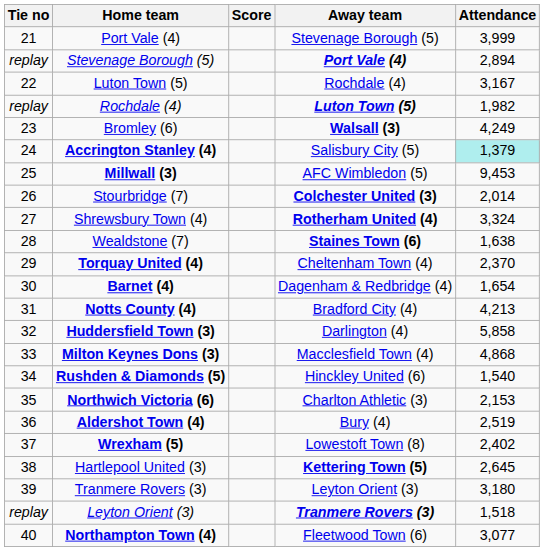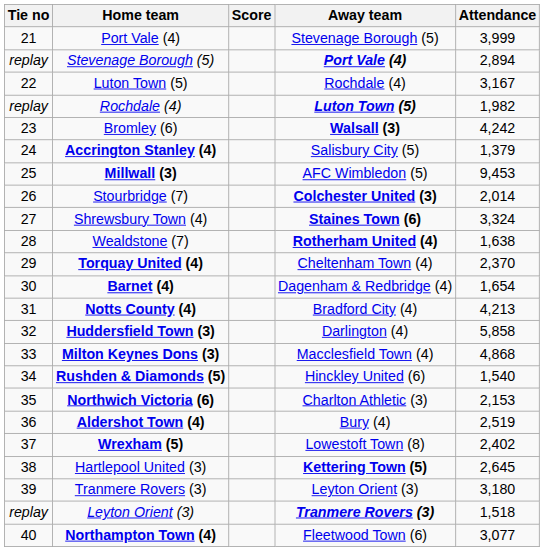 <table class="wikitable" style="text-align:center">
 <tr>
 <th>Tie no</th>
 <th>Home team</th>
 <th>Score</th>
 <th>Away team</th>
 <th>Attendance</th>
 </tr>
 <tr>
 <td>21</td>
 <td><a href='#'>Port Vale</a> (4)</td>
 <td></td>
 <td><a href='#'>Stevenage Borough</a> (5)</td>
 <td>3,999</td>
 </tr>
 <tr>
 <td><em>replay</em></td>
 <td><em><a href='#'>Stevenage Borough</a> (5)</em></td>
 <td></td>
 <td><strong><em><a href='#'>Port Vale</a> (4)</em></strong></td>
 <td>2,894</td>
 </tr>
 <tr>
 <td>22</td>
 <td><a href='#'>Luton Town</a> (5)</td>
 <td></td>
 <td><a href='#'>Rochdale</a> (4)</td>
 <td>3,167</td>
 </tr>
 <tr>
 <td><em>replay</em></td>
 <td><em><a href='#'>Rochdale</a> (4)</em></td>
 <td></td>
 <td><strong><em><a href='#'>Luton Town</a> (5)</em></strong></td>
 <td>1,982</td>
 </tr>
 <tr>
 <td>23</td>
 <td><a href='#'>Bromley</a> (6)</td>
 <td></td>
 <td><strong><a href='#'>Walsall</a> (3)</strong></td>
-<td>4,249</td>
+<td>4,242</td>
 </tr>
 <tr>
 <td>24</td>
 <td><strong><a href='#'>Accrington Stanley</a> (4)</strong></td>
 <td></td>
 <td><a href='#'>Salisbury City</a> (5)</td>
-<td style="background: paleturquoise;">1,379</td>
+<td>1,379</td>
 </tr>
 <tr>
 <td>25</td>
 <td><strong><a href='#'>Millwall</a> (3)</strong></td>
 <td></td>
 <td><a href='#'>AFC Wimbledon</a> (5)</td>
 <td>9,453</td>
 </tr>
 <tr>
 <td>26</td>
 <td><a href='#'>Stourbridge</a> (7)</td>
 <td></td>
 <td><strong><a href='#'>Colchester United</a> (3)</strong></td>
 <td>2,014</td>
 </tr>
 <tr>
 <td>27</td>
 <td><a href='#'>Shrewsbury Town</a> (4)</td>
 <td></td>
-<td><strong><a href='#'>Rotherham United</a> (4)</strong></td>
+<td><strong><a href='#'>Staines Town</a> (6)</strong></td>
 <td>3,324</td>
 </tr>
 <tr>
 <td>28</td>
 <td><a href='#'>Wealdstone</a> (7)</td>
 <td></td>
-<td><strong><a href='#'>Staines Town</a> (6)</strong></td>
+<td><strong><a href='#'>Rotherham United</a> (4)</strong></td>
 <td>1,638</td>
 </tr>
 <tr>
 <td>29</td>
 <td><strong><a href='#'>Torquay United</a> (4)</strong></td>
 <td></td>
 <td><a href='#'>Cheltenham Town</a> (4)</td>
 <td>2,370</td>
 </tr>
 <tr>
 <td>30</td>
 <td><strong><a href='#'>Barnet</a> (4)</strong></td>
 <td></td>
 <td><a href='#'>Dagenham & Redbridge</a> (4)</td>
 <td>1,654</td>
 </tr>
 <tr>
 <td>31</td>
 <td><strong><a href='#'>Notts County</a> (4)</strong></td>
 <td></td>
 <td><a href='#'>Bradford City</a> (4)</td>
 <td>4,213</td>
 </tr>
 <tr>
 <td>32</td>
 <td><strong><a href='#'>Huddersfield Town</a> (3)</strong></td>
 <td></td>
 <td><a href='#'>Darlington</a> (4)</td>
 <td>5,858</td>
 </tr>
 <tr>
 <td>33</td>
 <td><strong><a href='#'>Milton Keynes Dons</a> (3)</strong></td>
 <td></td>
 <td><a href='#'>Macclesfield Town</a> (4)</td>
 <td>4,868</td>
 </tr>
 <tr>
 <td>34</td>
 <td><strong><a href='#'>Rushden & Diamonds</a> (5)</strong></td>
 <td></td>
 <td><a href='#'>Hinckley United</a> (6)</td>
 <td>1,540</td>
 </tr>
 <tr>
 <td>35</td>
 <td><strong><a href='#'>Northwich Victoria</a> (6)</strong></td>
 <td></td>
 <td><a href='#'>Charlton Athletic</a> (3)</td>
 <td>2,153</td>
 </tr>
 <tr>
 <td>36</td>
 <td><strong><a href='#'>Aldershot Town</a> (4)</strong></td>
 <td></td>
 <td><a href='#'>Bury</a> (4)</td>
 <td>2,519</td>
 </tr>
 <tr>
 <td>37</td>
 <td><strong><a href='#'>Wrexham</a> (5)</strong></td>
 <td></td>
 <td><a href='#'>Lowestoft Town</a> (8)</td>
 <td>2,402</td>
 </tr>
 <tr>
 <td>38</td>
 <td><a href='#'>Hartlepool United</a> (3)</td>
 <td></td>
 <td><strong><a href='#'>Kettering Town</a> (5)</strong></td>
 <td>2,645</td>
 </tr>
 <tr>
 <td>39</td>
 <td><a href='#'>Tranmere Rovers</a> (3)</td>
 <td></td>
 <td><a href='#'>Leyton Orient</a> (3)</td>
 <td>3,180</td>
 </tr>
 <tr>
 <td><em>replay</em></td>
 <td><em><a href='#'>Leyton Orient</a> (3)</em></td>
 <td></td>
 <td><strong><em><a href='#'>Tranmere Rovers</a> (3)</em></strong></td>
 <td>1,518</td>
 </tr>
 <tr>
 <td>40</td>
 <td><strong><a href='#'>Northampton Town</a> (4)</strong></td>
 <td></td>
 <td><a href='#'>Fleetwood Town</a> (6)</td>
 <td>3,077</td>
 </tr>
 </table>
